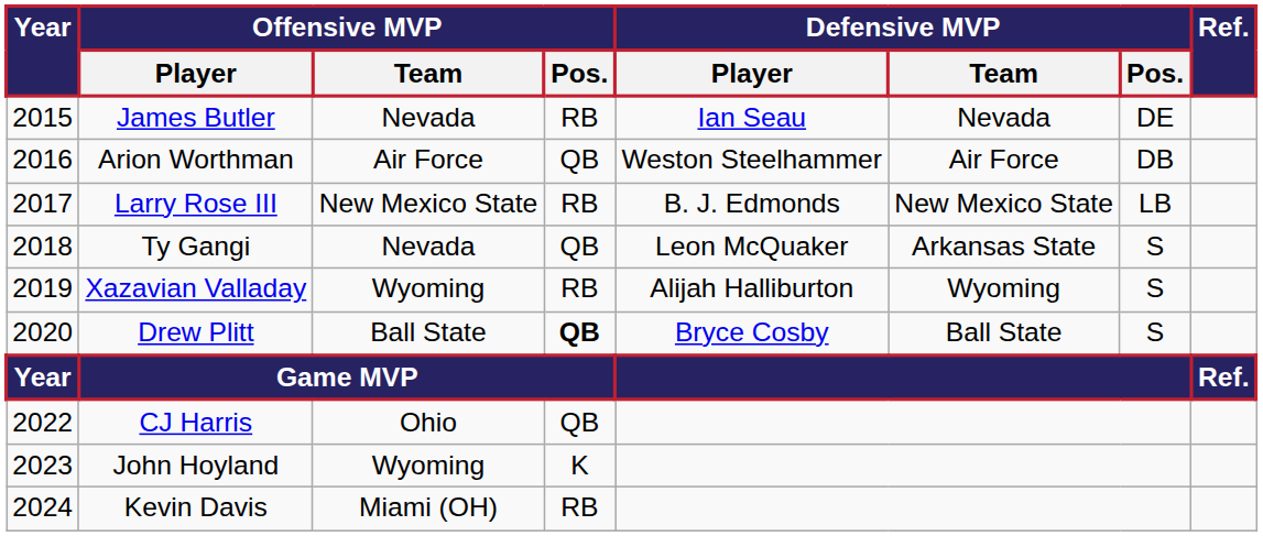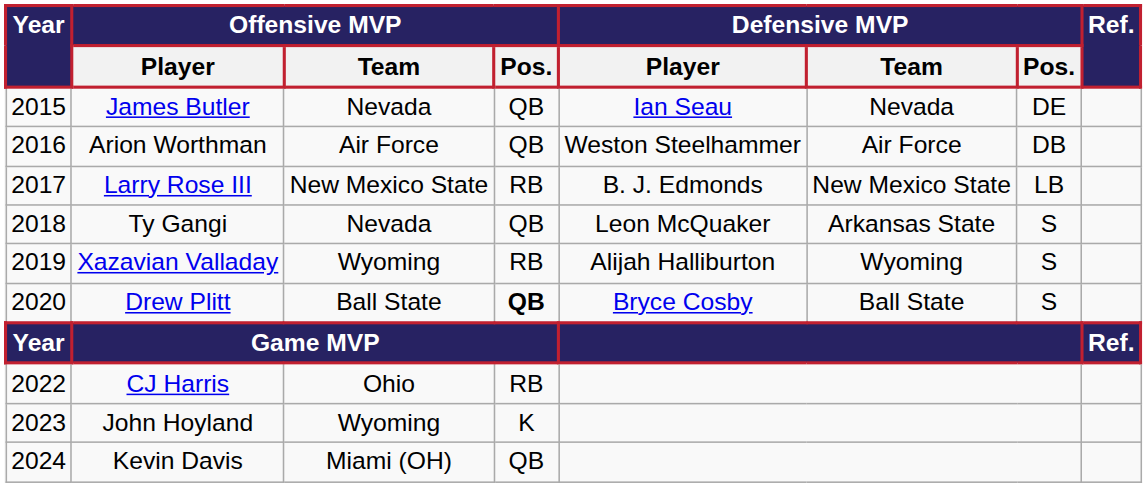 <table class="wikitable" style="text-align:center">
 <tr>
 <th style="background:#272262; color:#FFFFFF; border: 2px solid #C12030;" rowspan=2 valign="top">Year</th>
 <th style="background:#272262; color:#FFFFFF; border: 2px solid #C12030;" colspan=3 valign="Center">Offensive MVP</th>
 <th style="background:#272262; color:#FFFFFF; border: 2px solid #C12030;" colspan=3 valign="Center">Defensive MVP</th>
 <th style="background:#272262; color:#FFFFFF; border: 2px solid #C12030;" rowspan=2 valign="top">Ref.</th>
 </tr>
 <tr>
 <th style="border: 2px solid #C12030;">Player</th>
 <th style="border: 2px solid #C12030;">Team</th>
 <th style="border: 2px solid #C12030;">Pos.</th>
 <th style="border: 2px solid #C12030;">Player</th>
 <th style="border: 2px solid #C12030;">Team</th>
 <th style="border: 2px solid #C12030;">Pos.</th>
 </tr>
 <tr>
 <td>2015</td>
 <td><a href='#'>James Butler</a></td>
 <td>Nevada</td>
-<td>RB</td>
+<td>QB</td>
 <td><a href='#'>Ian Seau</a></td>
 <td>Nevada</td>
 <td>DE</td>
 <td></td>
 </tr>
 <tr>
 <td>2016</td>
 <td>Arion Worthman</td>
 <td>Air Force</td>
 <td>QB</td>
 <td>Weston Steelhammer</td>
 <td>Air Force</td>
 <td>DB</td>
 <td></td>
 </tr>
 <tr>
 <td>2017</td>
 <td><a href='#'>Larry Rose III</a></td>
 <td>New Mexico State</td>
 <td>RB</td>
 <td>B. J. Edmonds</td>
 <td>New Mexico State</td>
 <td>LB</td>
 <td></td>
 </tr>
 <tr>
 <td>2018</td>
 <td>Ty Gangi</td>
 <td>Nevada</td>
 <td>QB</td>
 <td>Leon McQuaker</td>
 <td>Arkansas State</td>
 <td>S</td>
 <td></td>
 </tr>
 <tr>
 <td>2019</td>
 <td><a href='#'>Xazavian Valladay</a></td>
 <td>Wyoming</td>
 <td>RB</td>
 <td>Alijah Halliburton</td>
 <td>Wyoming</td>
 <td>S</td>
 <td></td>
 </tr>
 <tr>
 <td>2020</td>
 <td><a href='#'>Drew Plitt</a></td>
 <td>Ball State</td>
 <td><strong>QB</strong></td>
 <td><a href='#'>Bryce Cosby</a></td>
 <td>Ball State</td>
 <td>S</td>
 <td></td>
 </tr>
 <tr>
 <th style="background:#272262; color:#FFFFFF; border: 2px solid #C12030;" valign="top">Year</th>
 <th style="background:#272262; color:#FFFFFF; border: 2px solid #C12030;" colspan=3 valign="Center">Game MVP</th>
 <th style="background:#272262; color:#FFFFFF; border: 2px solid #C12030;" colspan=3 valign="Center"></th>
 <th style="background:#272262; color:#FFFFFF; border: 2px solid #C12030;" valign="top">Ref.</th>
 </tr>
 <tr>
 <td>2022</td>
 <td><a href='#'>CJ Harris</a></td>
 <td>Ohio</td>
-<td>QB</td>
+<td>RB</td>
 <td colspan=3></td>
 <td></td>
 </tr>
 <tr>
 <td>2023</td>
 <td>John Hoyland</td>
 <td>Wyoming</td>
 <td>K</td>
 <td colspan=3></td>
 <td></td>
 </tr>
 <tr>
 <td>2024</td>
 <td>Kevin Davis</td>
 <td>Miami (OH)</td>
-<td>RB</td>
+<td>QB</td>
 <td colspan=3></td>
 <td></td>
 </tr>
 </table>
